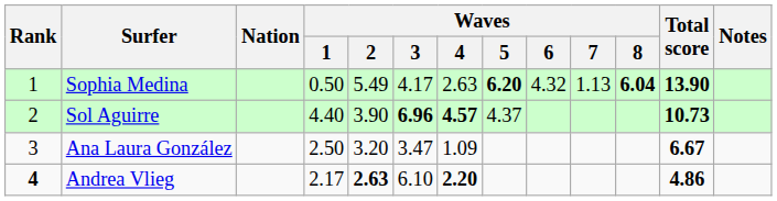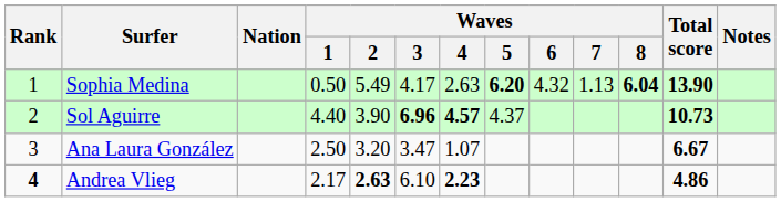 <table class="wikitable sortable" style="text-align:center">
 <tr>
 <th rowspan=2>Rank</th>
 <th rowspan=2>Surfer</th>
 <th rowspan=2>Nation</th>
 <th colspan=8>Waves</th>
 <th rowspan=2>Total<br>score</th>
 <th rowspan=2>Notes</th>
 </tr>
 <tr>
 <th>1</th>
 <th>2</th>
 <th>3</th>
 <th>4</th>
 <th>5</th>
 <th>6</th>
 <th>7</th>
 <th>8</th>
 </tr>
 <tr bgcolor=ccffcc>
 <td>1</td>
 <td align=left><a href='#'>Sophia Medina</a></td>
 <td align=left></td>
 <td>0.50</td>
 <td>5.49</td>
 <td>4.17</td>
 <td>2.63</td>
 <td><strong>6.20</strong></td>
 <td>4.32</td>
 <td>1.13</td>
 <td><strong>6.04</strong></td>
 <td><strong>13.90</strong></td>
 <td></td>
 </tr>
 <tr bgcolor=ccffcc>
 <td>2</td>
 <td align=left><a href='#'>Sol Aguirre</a></td>
 <td align=left></td>
 <td>4.40</td>
 <td>3.90</td>
 <td><strong>6.96</strong></td>
 <td><strong>4.57</strong></td>
 <td>4.37</td>
 <td></td>
 <td></td>
 <td></td>
 <td><strong>10.73</strong></td>
 <td></td>
 </tr>
 <tr>
 <td>3</td>
 <td align=left><a href='#'>Ana Laura González</a></td>
 <td align=left></td>
 <td>2.50</td>
 <td>3.20</td>
 <td>3.47</td>
-<td>1.09</td>
+<td>1.07</td>
 <td></td>
 <td></td>
 <td></td>
 <td></td>
 <td><strong>6.67</strong></td>
 <td></td>
 </tr>
 <tr>
 <td><strong>4</strong></td>
 <td align=left><a href='#'>Andrea Vlieg</a></td>
 <td align=left></td>
 <td>2.17</td>
 <td><strong>2.63</strong></td>
 <td>6.10</td>
-<td><strong>2.20</strong></td>
+<td><strong>2.23</strong></td>
 <td></td>
 <td></td>
 <td></td>
 <td></td>
 <td><strong>4.86</strong></td>
 <td></td>
 </tr>
 </table>
